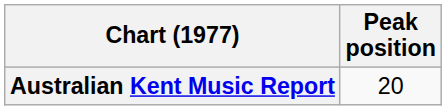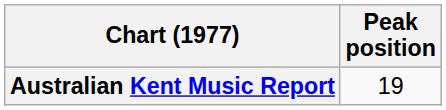 <table class="wikitable sortable plainrowheaders">
 <tr>
 <th scope="col">Chart (1977)</th>
 <th scope="col">Peak<br>position</th>
 </tr>
 <tr>
 <th scope="row">Australian <a href='#'>Kent Music Report</a></th>
-<td style="text-align:center;">20</td>
+<td style="text-align:center;">19</td>
 </tr>
 </table>
